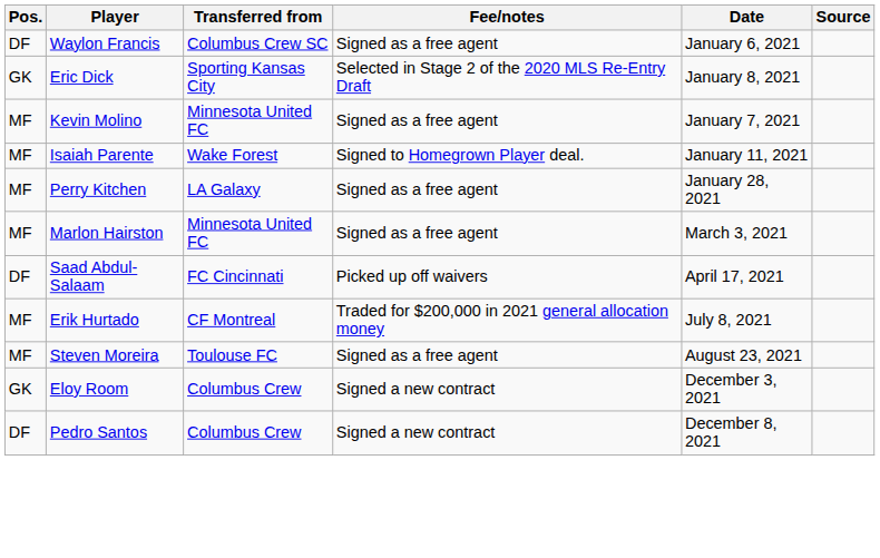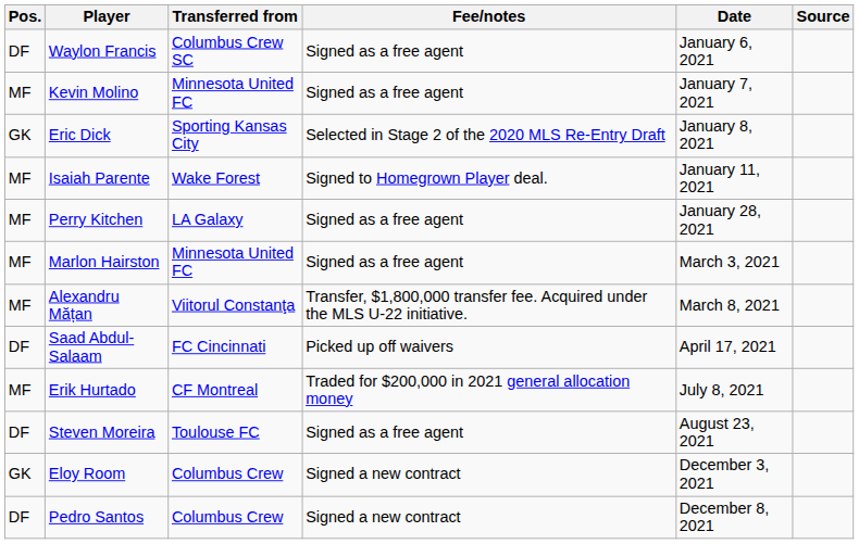 <table class="wikitable sortable" style="text-align: left">
 <tr>
 <th><strong>Pos.</strong></th>
 <th><strong>Player</strong></th>
 <th><strong>Transferred from</strong></th>
 <th><strong>Fee/notes</strong></th>
 <th><strong>Date</strong></th>
 <th><strong>Source</strong></th>
 </tr>
 <tr>
 <td>DF</td>
 <td> <a href='#'>Waylon Francis</a></td>
 <td> <a href='#'>Columbus Crew SC</a></td>
 <td>Signed as a free agent</td>
 <td>January 6, 2021</td>
 <td align=center></td>
 </tr>
 <tr>
+<td>MF</td>
+<td> <a href='#'>Kevin Molino</a></td>
+<td> <a href='#'>Minnesota United FC</a></td>
+<td>Signed as a free agent</td>
+<td>January 7, 2021</td>
+<td align=center></td>
+</tr>
+<tr>
 <td>GK</td>
 <td> <a href='#'>Eric Dick</a></td>
 <td> <a href='#'>Sporting Kansas City</a></td>
 <td>Selected in Stage 2 of the <a href='#'>2020 MLS Re-Entry Draft</a></td>
 <td>January 8, 2021</td>
-<td align=center></td>
-</tr>
-<tr>
-<td>MF</td>
-<td> <a href='#'>Kevin Molino</a></td>
-<td> <a href='#'>Minnesota United FC</a></td>
-<td>Signed as a free agent</td>
-<td>January 7, 2021</td>
 <td align=center></td>
 </tr>
 <tr>
 <td>MF</td>
 <td> <a href='#'>Isaiah Parente</a></td>
 <td> <a href='#'>Wake Forest</a></td>
 <td>Signed to <a href='#'>Homegrown Player</a> deal.</td>
 <td>January 11, 2021</td>
 <td align=center></td>
 </tr>
 <tr>
 <td>MF</td>
 <td> <a href='#'>Perry Kitchen</a></td>
 <td> <a href='#'>LA Galaxy</a></td>
 <td>Signed as a free agent</td>
 <td>January 28, 2021</td>
 <td align=center></td>
 </tr>
 <tr>
 <td>MF</td>
 <td> <a href='#'>Marlon Hairston</a></td>
 <td> <a href='#'>Minnesota United FC</a></td>
 <td>Signed as a free agent</td>
 <td>March 3, 2021</td>
 <td align=center></td>
 </tr>
 <tr>
+<td>MF</td>
+<td> <a href='#'>Alexandru Mățan</a></td>
+<td> <a href='#'>Viitorul Constanţa</a></td>
+<td>Transfer, $1,800,000 transfer fee. Acquired under the MLS U-22 initiative.</td>
+<td>March 8, 2021</td>
+<td align=center></td>
+</tr>
+<tr>
 <td>DF</td>
 <td> <a href='#'>Saad Abdul-Salaam</a></td>
 <td> <a href='#'>FC Cincinnati</a></td>
 <td>Picked up off waivers</td>
 <td>April 17, 2021</td>
 <td align=center></td>
 </tr>
 <tr>
 <td>MF</td>
 <td> <a href='#'>Erik Hurtado</a></td>
 <td> <a href='#'>CF Montreal</a></td>
 <td>Traded for $200,000 in 2021 <a href='#'>general allocation money</a></td>
 <td>July 8, 2021</td>
 <td align=center></td>
 </tr>
 <tr>
-<td>MF</td>
+<td>DF</td>
 <td> <a href='#'>Steven Moreira</a></td>
 <td> <a href='#'>Toulouse FC</a></td>
 <td>Signed as a free agent</td>
 <td>August 23, 2021</td>
 <td align=center></td>
 </tr>
 <tr>
 <td>GK</td>
 <td> <a href='#'>Eloy Room</a></td>
 <td> <a href='#'>Columbus Crew</a></td>
 <td>Signed a new contract</td>
 <td>December 3, 2021</td>
 <td align=center></td>
 </tr>
 <tr>
 <td>DF</td>
 <td> <a href='#'>Pedro Santos</a></td>
 <td> <a href='#'>Columbus Crew</a></td>
 <td>Signed a new contract</td>
 <td>December 8, 2021</td>
 <td align=center></td>
 </tr>
 </table>
